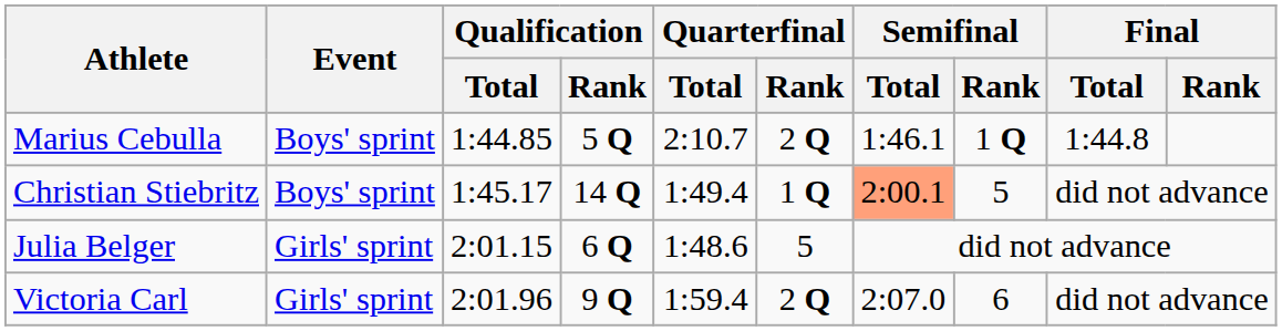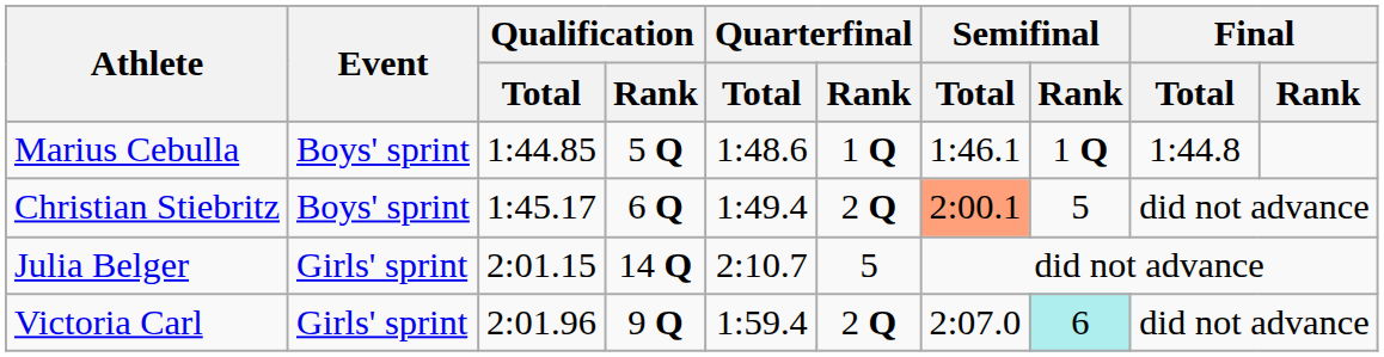 <table class="wikitable">
 <tr>
 <th rowspan="2">Athlete</th>
 <th rowspan="2">Event</th>
 <th colspan="2">Qualification</th>
 <th colspan="2">Quarterfinal</th>
 <th colspan="2">Semifinal</th>
 <th colspan="2">Final</th>
 </tr>
 <tr>
 <th>Total</th>
 <th>Rank</th>
 <th>Total</th>
 <th>Rank</th>
 <th>Total</th>
 <th>Rank</th>
 <th>Total</th>
 <th>Rank</th>
 </tr>
 <tr>
 <td><a href='#'>Marius Cebulla</a></td>
 <td><a href='#'>Boys' sprint</a></td>
 <td align="center">1:44.85</td>
 <td align="center">5 <strong>Q</strong></td>
-<td align="center">2:10.7</td>
-<td align="center">2 <strong>Q</strong></td>
+<td align="center">1:48.6</td>
+<td align="center">1 <strong>Q</strong></td>
 <td align="center">1:46.1</td>
 <td align="center">1 <strong>Q</strong></td>
 <td align="center">1:44.8</td>
 <td align="center"></td>
 </tr>
 <tr>
 <td><a href='#'>Christian Stiebritz</a></td>
 <td><a href='#'>Boys' sprint</a></td>
 <td align="center">1:45.17</td>
-<td align="center">14 <strong>Q</strong></td>
+<td align="center">6 <strong>Q</strong></td>
 <td align="center">1:49.4</td>
-<td align="center">1 <strong>Q</strong></td>
+<td align="center">2 <strong>Q</strong></td>
 <td align="center" style="background: lightsalmon;">2:00.1</td>
 <td align="center">5</td>
 <td align="center" colspan=2>did not advance</td>
 </tr>
 <tr>
 <td><a href='#'>Julia Belger</a></td>
 <td><a href='#'>Girls' sprint</a></td>
 <td align="center">2:01.15</td>
-<td align="center">6 <strong>Q</strong></td>
-<td align="center">1:48.6</td>
+<td align="center">14 <strong>Q</strong></td>
+<td align="center">2:10.7</td>
 <td align="center">5</td>
 <td align="center" colspan=4>did not advance</td>
 </tr>
 <tr>
 <td><a href='#'>Victoria Carl</a></td>
 <td><a href='#'>Girls' sprint</a></td>
 <td align="center">2:01.96</td>
 <td align="center">9 <strong>Q</strong></td>
 <td align="center">1:59.4</td>
 <td align="center">2 <strong>Q</strong></td>
 <td align="center">2:07.0</td>
-<td align="center">6</td>
+<td align="center" style="background: paleturquoise;">6</td>
 <td align="center" colspan=2>did not advance</td>
 </tr>
 </table>
